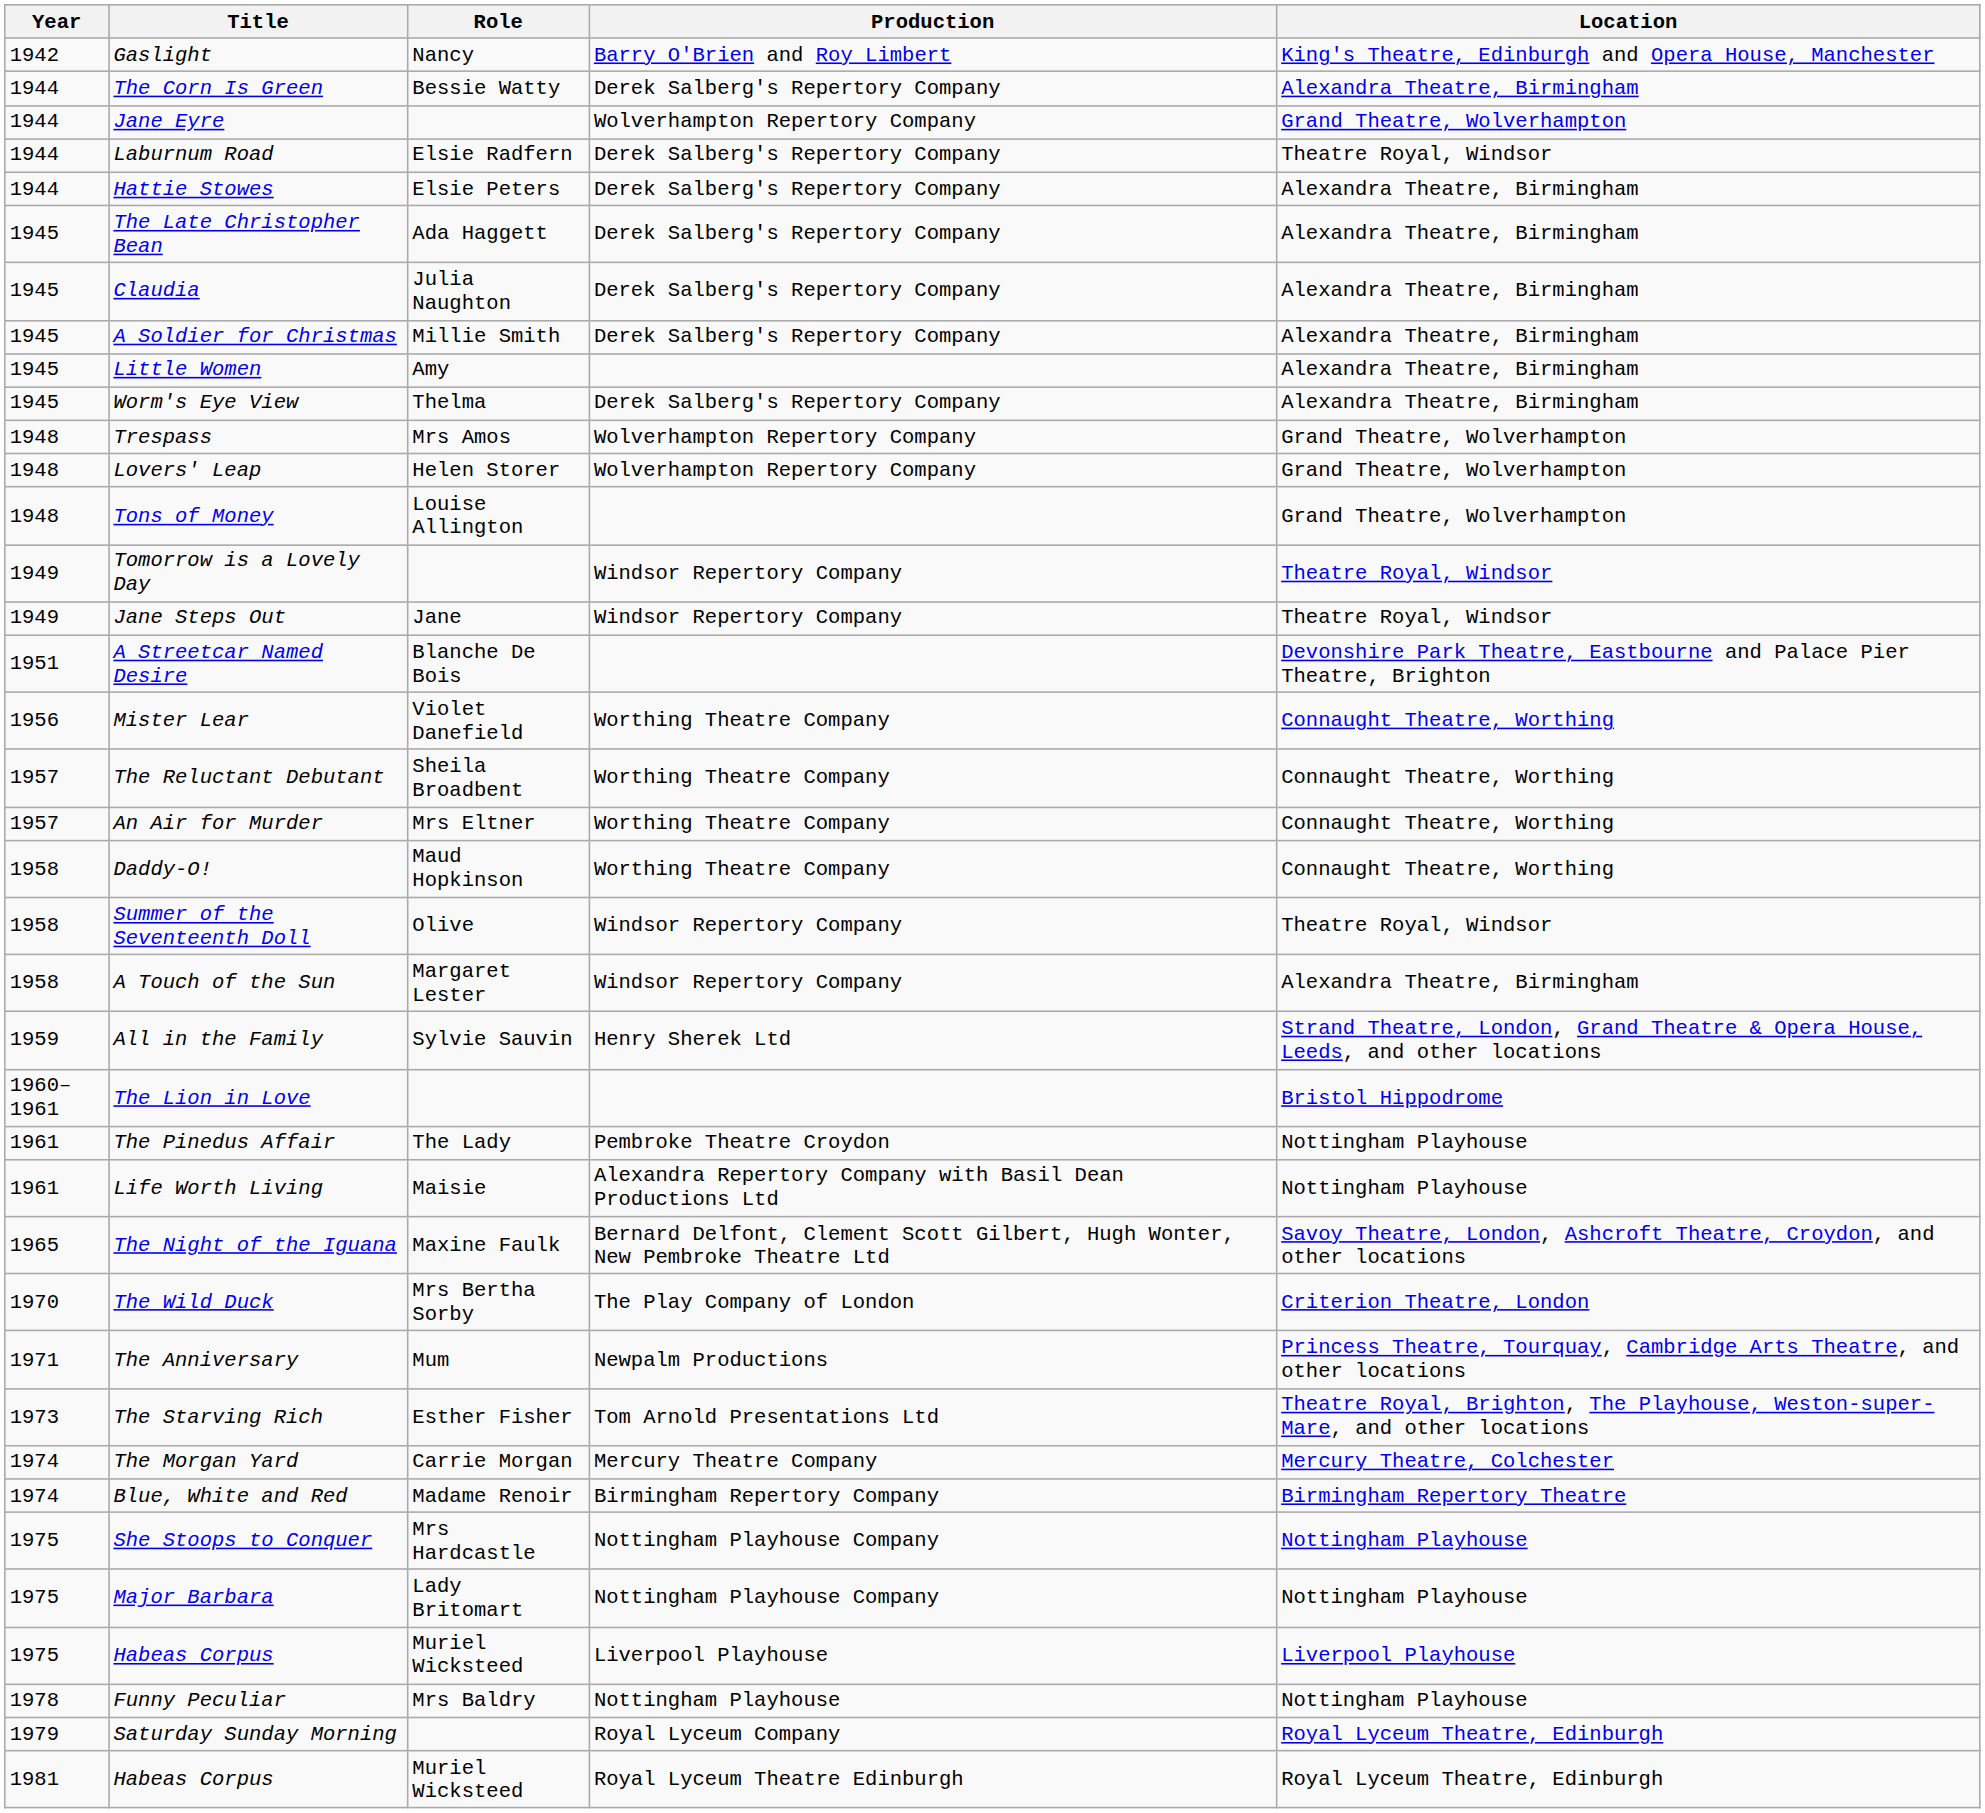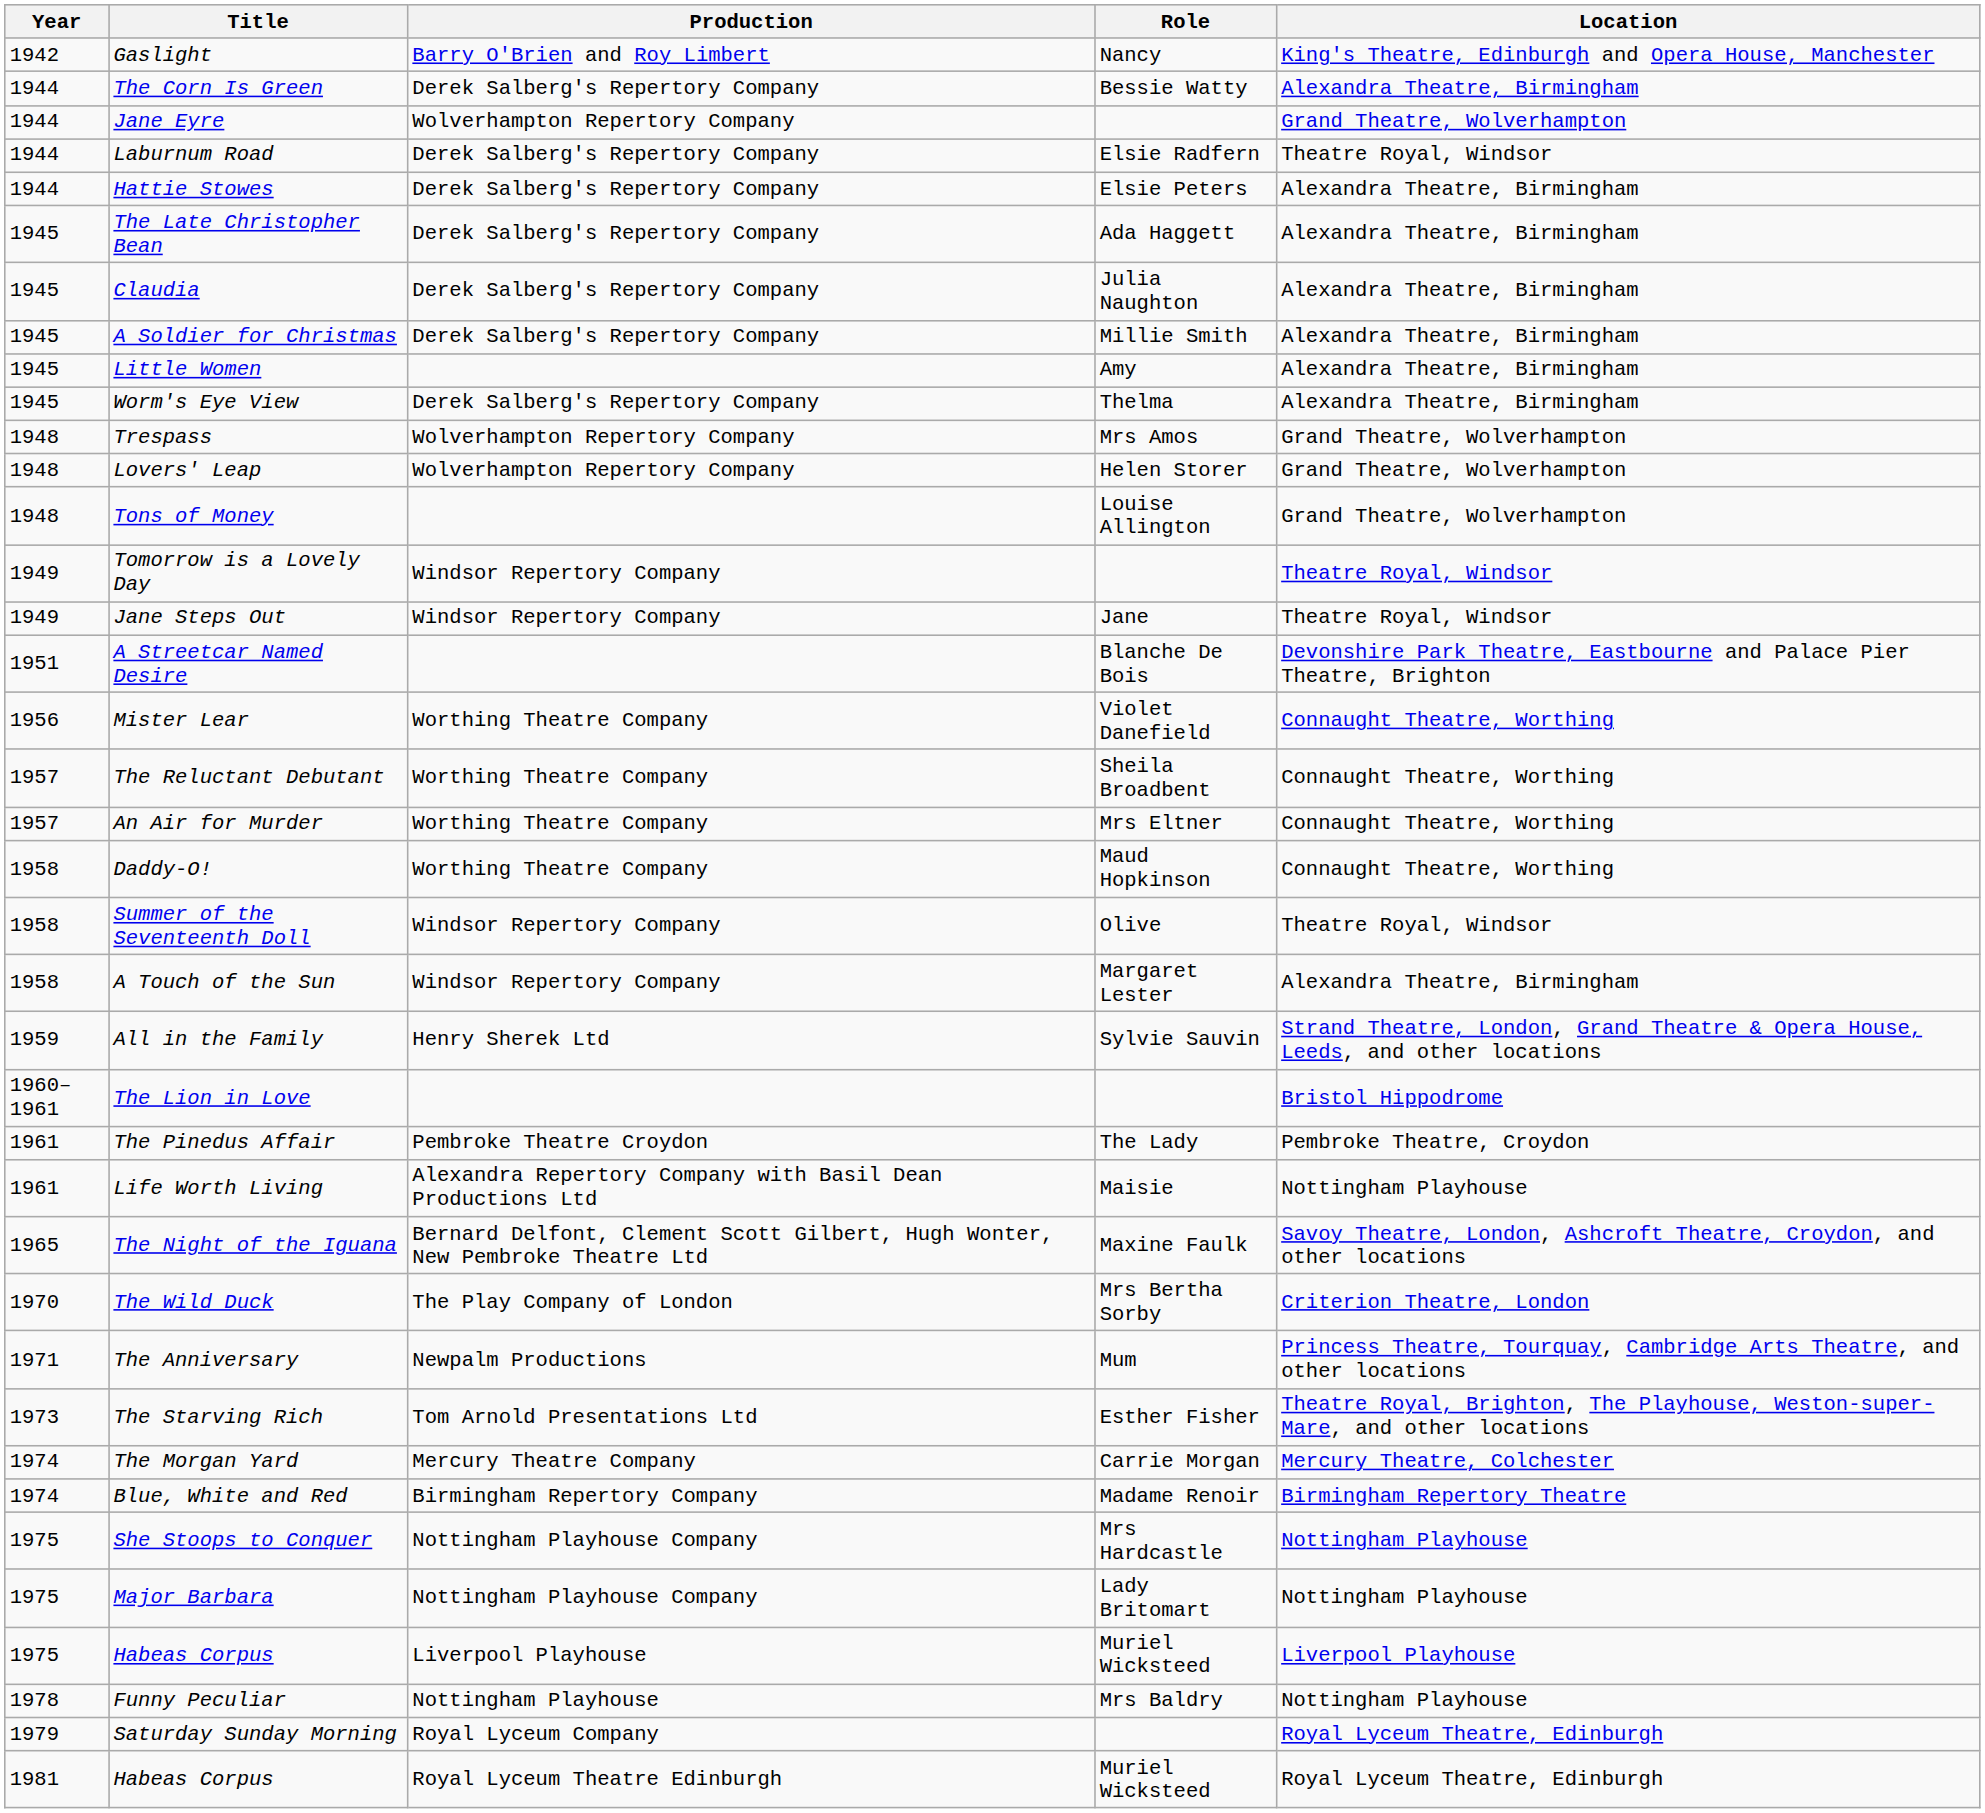 <table class="wikitable sortable">
 <tr>
 <th>Year</th>
 <th>Title</th>
+<th>Production</th>
 <th>Role</th>
-<th>Production</th>
 <th>Location</th>
 </tr>
 <tr>
 <td>1942</td>
 <td><em>Gaslight</em></td>
+<td><a href='#'>Barry O'Brien</a> and <a href='#'>Roy Limbert</a></td>
 <td>Nancy</td>
-<td><a href='#'>Barry O'Brien</a> and <a href='#'>Roy Limbert</a></td>
 <td><a href='#'>King's Theatre, Edinburgh</a> and <a href='#'>Opera House, Manchester</a></td>
 </tr>
 <tr>
 <td>1944</td>
 <td><em><a href='#'>The Corn Is Green</a></em></td>
+<td>Derek Salberg's Repertory Company</td>
 <td>Bessie Watty</td>
-<td>Derek Salberg's Repertory Company</td>
 <td><a href='#'>Alexandra Theatre, Birmingham</a></td>
 </tr>
 <tr>
 <td>1944</td>
 <td><em><a href='#'>Jane Eyre</a></em></td>
+<td>Wolverhampton Repertory Company</td>
 <td></td>
-<td>Wolverhampton Repertory Company</td>
 <td><a href='#'>Grand Theatre, Wolverhampton</a></td>
 </tr>
 <tr>
 <td>1944</td>
 <td><em>Laburnum Road</em></td>
+<td>Derek Salberg's Repertory Company</td>
 <td>Elsie Radfern</td>
-<td>Derek Salberg's Repertory Company</td>
 <td>Theatre Royal, Windsor</td>
 </tr>
 <tr>
 <td>1944</td>
 <td><em><a href='#'>Hattie Stowes</a></em></td>
+<td>Derek Salberg's Repertory Company</td>
 <td>Elsie Peters</td>
-<td>Derek Salberg's Repertory Company</td>
 <td>Alexandra Theatre, Birmingham</td>
 </tr>
 <tr>
 <td>1945</td>
 <td><em><a href='#'>The Late Christopher Bean</a></em></td>
+<td>Derek Salberg's Repertory Company</td>
 <td>Ada Haggett</td>
-<td>Derek Salberg's Repertory Company</td>
 <td>Alexandra Theatre, Birmingham</td>
 </tr>
 <tr>
 <td>1945</td>
 <td><em><a href='#'>Claudia</a></em></td>
+<td>Derek Salberg's Repertory Company</td>
 <td>Julia Naughton</td>
-<td>Derek Salberg's Repertory Company</td>
 <td>Alexandra Theatre, Birmingham</td>
 </tr>
 <tr>
 <td>1945</td>
 <td><em><a href='#'>A Soldier for Christmas</a></em></td>
+<td>Derek Salberg's Repertory Company</td>
 <td>Millie Smith</td>
-<td>Derek Salberg's Repertory Company</td>
 <td>Alexandra Theatre, Birmingham</td>
 </tr>
 <tr>
 <td>1945</td>
 <td><em><a href='#'>Little Women</a></em></td>
+<td></td>
 <td>Amy</td>
-<td></td>
 <td>Alexandra Theatre, Birmingham</td>
 </tr>
 <tr>
 <td>1945</td>
 <td><em>Worm's Eye View</em></td>
+<td>Derek Salberg's Repertory Company</td>
 <td>Thelma</td>
-<td>Derek Salberg's Repertory Company</td>
 <td>Alexandra Theatre, Birmingham</td>
 </tr>
 <tr>
 <td>1948</td>
 <td><em>Trespass</em></td>
+<td>Wolverhampton Repertory Company</td>
 <td>Mrs Amos</td>
-<td>Wolverhampton Repertory Company</td>
 <td>Grand Theatre, Wolverhampton</td>
 </tr>
 <tr>
 <td>1948</td>
 <td><em>Lovers' Leap</em></td>
+<td>Wolverhampton Repertory Company</td>
 <td>Helen Storer</td>
-<td>Wolverhampton Repertory Company</td>
 <td>Grand Theatre, Wolverhampton</td>
 </tr>
 <tr>
 <td>1948</td>
 <td><em><a href='#'>Tons of Money</a></em></td>
+<td></td>
 <td>Louise Allington</td>
-<td></td>
 <td>Grand Theatre, Wolverhampton</td>
 </tr>
 <tr>
 <td>1949</td>
 <td><em>Tomorrow is a Lovely Day</em></td>
+<td>Windsor Repertory Company</td>
 <td></td>
-<td>Windsor Repertory Company</td>
 <td><a href='#'>Theatre Royal, Windsor</a></td>
 </tr>
 <tr>
 <td>1949</td>
 <td><em>Jane Steps Out</em></td>
+<td>Windsor Repertory Company</td>
 <td>Jane</td>
-<td>Windsor Repertory Company</td>
 <td>Theatre Royal, Windsor</td>
 </tr>
 <tr>
 <td>1951</td>
 <td><em><a href='#'>A Streetcar Named Desire</a></em></td>
+<td></td>
 <td>Blanche De Bois</td>
-<td></td>
 <td><a href='#'>Devonshire Park Theatre, Eastbourne</a> and Palace Pier Theatre, Brighton</td>
 </tr>
 <tr>
 <td>1956</td>
 <td><em>Mister Lear</em></td>
+<td>Worthing Theatre Company</td>
 <td>Violet Danefield</td>
-<td>Worthing Theatre Company</td>
 <td><a href='#'>Connaught Theatre, Worthing</a></td>
 </tr>
 <tr>
 <td>1957</td>
 <td><em>The Reluctant Debutant</em></td>
+<td>Worthing Theatre Company</td>
 <td>Sheila Broadbent</td>
-<td>Worthing Theatre Company</td>
 <td>Connaught Theatre, Worthing</td>
 </tr>
 <tr>
 <td>1957</td>
 <td><em>An Air for Murder</em></td>
+<td>Worthing Theatre Company</td>
 <td>Mrs Eltner</td>
-<td>Worthing Theatre Company</td>
 <td>Connaught Theatre, Worthing</td>
 </tr>
 <tr>
 <td>1958</td>
 <td><em>Daddy-O!</em></td>
+<td>Worthing Theatre Company</td>
 <td>Maud Hopkinson</td>
-<td>Worthing Theatre Company</td>
 <td>Connaught Theatre, Worthing</td>
 </tr>
 <tr>
 <td>1958</td>
 <td><em><a href='#'>Summer of the Seventeenth Doll</a></em></td>
+<td>Windsor Repertory Company</td>
 <td>Olive</td>
-<td>Windsor Repertory Company</td>
 <td>Theatre Royal, Windsor</td>
 </tr>
 <tr>
 <td>1958</td>
 <td><em>A Touch of the Sun</em></td>
+<td>Windsor Repertory Company</td>
 <td>Margaret Lester</td>
-<td>Windsor Repertory Company</td>
 <td>Alexandra Theatre, Birmingham</td>
 </tr>
 <tr>
 <td>1959</td>
 <td><em>All in the Family</em></td>
+<td>Henry Sherek Ltd</td>
 <td>Sylvie Sauvin</td>
-<td>Henry Sherek Ltd</td>
 <td><a href='#'>Strand Theatre, London</a>, <a href='#'>Grand Theatre & Opera House, Leeds</a>, and other locations</td>
 </tr>
 <tr>
 <td>1960–1961</td>
 <td><em><a href='#'>The Lion in Love</a></em></td>
 <td></td>
 <td></td>
 <td><a href='#'>Bristol Hippodrome</a></td>
 </tr>
 <tr>
 <td>1961</td>
 <td><em>The Pinedus Affair</em></td>
+<td>Pembroke Theatre Croydon</td>
 <td>The Lady</td>
-<td>Pembroke Theatre Croydon</td>
-<td>Nottingham Playhouse</td>
+<td>Pembroke Theatre, Croydon</td>
 </tr>
 <tr>
 <td>1961</td>
 <td><em>Life Worth Living</em></td>
+<td>Alexandra Repertory Company with Basil Dean Productions Ltd</td>
 <td>Maisie</td>
-<td>Alexandra Repertory Company with Basil Dean Productions Ltd</td>
 <td>Nottingham Playhouse</td>
 </tr>
 <tr>
 <td>1965</td>
 <td><em><a href='#'>The Night of the Iguana</a></em></td>
+<td>Bernard Delfont, Clement Scott Gilbert, Hugh Wonter, New Pembroke Theatre Ltd</td>
 <td>Maxine Faulk</td>
-<td>Bernard Delfont, Clement Scott Gilbert, Hugh Wonter, New Pembroke Theatre Ltd</td>
 <td><a href='#'>Savoy Theatre, London</a>, <a href='#'>Ashcroft Theatre, Croydon</a>, and other locations</td>
 </tr>
 <tr>
 <td>1970</td>
 <td><em><a href='#'>The Wild Duck</a></em></td>
+<td>The Play Company of London</td>
 <td>Mrs Bertha Sorby</td>
-<td>The Play Company of London</td>
 <td><a href='#'>Criterion Theatre, London</a></td>
 </tr>
 <tr>
 <td>1971</td>
 <td><em>The Anniversary</em></td>
+<td>Newpalm Productions</td>
 <td>Mum</td>
-<td>Newpalm Productions</td>
 <td><a href='#'>Princess Theatre, Tourquay</a>, <a href='#'>Cambridge Arts Theatre</a>, and other locations</td>
 </tr>
 <tr>
 <td>1973</td>
 <td><em>The Starving Rich</em></td>
+<td>Tom Arnold Presentations Ltd</td>
 <td>Esther Fisher</td>
-<td>Tom Arnold Presentations Ltd</td>
 <td><a href='#'>Theatre Royal, Brighton</a>, <a href='#'>The Playhouse, Weston-super-Mare</a>, and other locations</td>
 </tr>
 <tr>
 <td>1974</td>
 <td><em>The Morgan Yard</em></td>
+<td>Mercury Theatre Company</td>
 <td>Carrie Morgan</td>
-<td>Mercury Theatre Company</td>
 <td><a href='#'>Mercury Theatre, Colchester</a></td>
 </tr>
 <tr>
 <td>1974</td>
 <td><em>Blue, White and Red</em></td>
+<td>Birmingham Repertory Company</td>
 <td>Madame Renoir</td>
-<td>Birmingham Repertory Company</td>
 <td><a href='#'>Birmingham Repertory Theatre</a></td>
 </tr>
 <tr>
 <td>1975</td>
 <td><em><a href='#'>She Stoops to Conquer</a></em></td>
+<td>Nottingham Playhouse Company</td>
 <td>Mrs Hardcastle</td>
-<td>Nottingham Playhouse Company</td>
 <td><a href='#'>Nottingham Playhouse</a></td>
 </tr>
 <tr>
 <td>1975</td>
 <td><em><a href='#'>Major Barbara</a></em></td>
+<td>Nottingham Playhouse Company</td>
 <td>Lady Britomart</td>
-<td>Nottingham Playhouse Company</td>
 <td>Nottingham Playhouse</td>
 </tr>
 <tr>
 <td>1975</td>
 <td><em><a href='#'>Habeas Corpus</a></em></td>
+<td>Liverpool Playhouse</td>
 <td>Muriel Wicksteed</td>
-<td>Liverpool Playhouse</td>
 <td><a href='#'>Liverpool Playhouse</a></td>
 </tr>
 <tr>
 <td>1978</td>
 <td><em>Funny Peculiar</em></td>
+<td>Nottingham Playhouse</td>
 <td>Mrs Baldry</td>
-<td>Nottingham Playhouse</td>
 <td>Nottingham Playhouse</td>
 </tr>
 <tr>
 <td>1979</td>
 <td><em>Saturday Sunday Morning</em></td>
+<td>Royal Lyceum Company</td>
 <td></td>
-<td>Royal Lyceum Company</td>
 <td><a href='#'>Royal Lyceum Theatre, Edinburgh</a></td>
 </tr>
 <tr>
 <td>1981</td>
 <td><em>Habeas Corpus</em></td>
+<td>Royal Lyceum Theatre Edinburgh</td>
 <td>Muriel Wicksteed</td>
-<td>Royal Lyceum Theatre Edinburgh</td>
 <td>Royal Lyceum Theatre, Edinburgh</td>
 </tr>
 </table>
